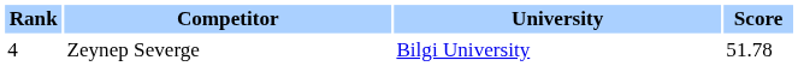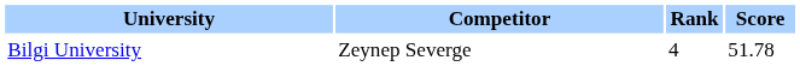 <table border="0" cellspacing="2" cellpadding="2">
 <tr bgcolor=AAD0FF>
+<th width=250>University</th>
+<th width=250>Competitor</th>
 <th width=40>Rank</th>
-<th width=250>Competitor</th>
-<th width=250>University</th>
 <th width=50>Score</th>
 </tr>
 <tr>
+<td><a href='#'>Bilgi University</a></td>
+<td>Zeynep Severge</td>
 <td>4</td>
-<td>Zeynep Severge</td>
-<td><a href='#'>Bilgi University</a></td>
 <td>51.78</td>
 </tr>
 </table>
